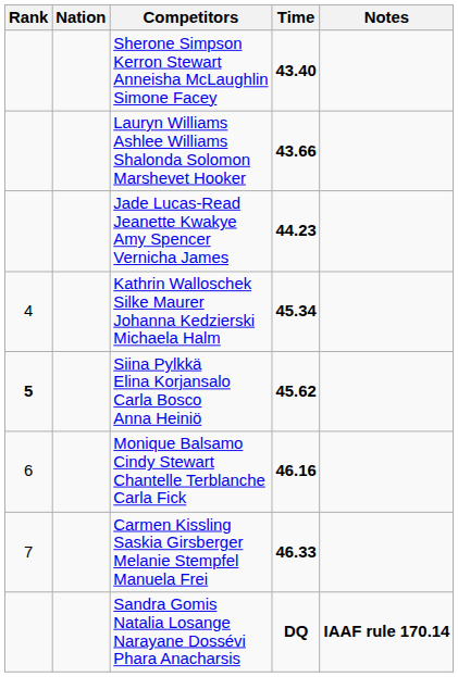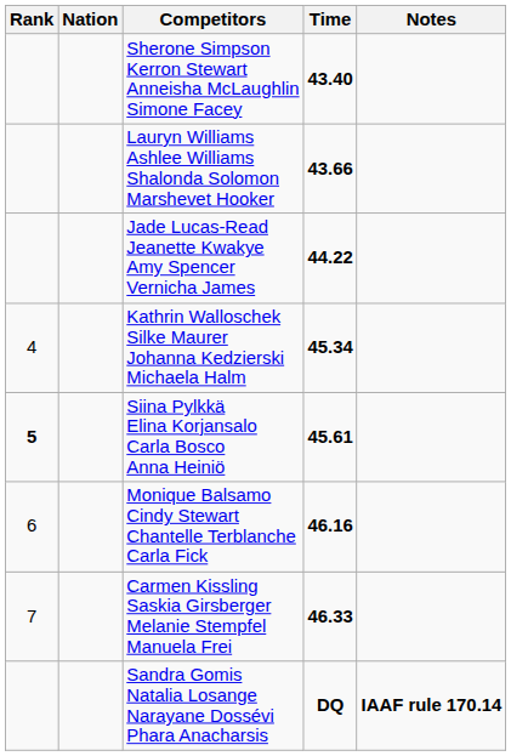 <table class="wikitable sortable" style="text-align:center">
 <tr>
 <th>Rank</th>
 <th>Nation</th>
 <th>Competitors</th>
 <th>Time</th>
 <th>Notes</th>
 </tr>
 <tr>
 <td></td>
 <td align=left></td>
 <td align=left><a href='#'>Sherone Simpson</a><br><a href='#'>Kerron Stewart</a><br><a href='#'>Anneisha McLaughlin</a><br><a href='#'>Simone Facey</a></td>
 <td><strong>43.40</strong></td>
 <td></td>
 </tr>
 <tr>
 <td></td>
 <td align=left></td>
 <td align=left><a href='#'>Lauryn Williams</a><br><a href='#'>Ashlee Williams</a><br><a href='#'>Shalonda Solomon</a><br><a href='#'>Marshevet Hooker</a></td>
 <td><strong>43.66</strong></td>
 <td></td>
 </tr>
 <tr>
 <td></td>
 <td align=left></td>
 <td align=left><a href='#'>Jade Lucas-Read</a><br><a href='#'>Jeanette Kwakye</a><br><a href='#'>Amy Spencer</a><br><a href='#'>Vernicha James</a></td>
-<td><strong>44.23</strong></td>
+<td><strong>44.22</strong></td>
 <td></td>
 </tr>
 <tr>
 <td>4</td>
 <td align=left></td>
 <td align=left><a href='#'>Kathrin Walloschek</a><br><a href='#'>Silke Maurer</a><br><a href='#'>Johanna Kedzierski</a><br><a href='#'>Michaela Halm</a></td>
 <td><strong>45.34</strong></td>
 <td></td>
 </tr>
 <tr>
 <td><strong>5</strong></td>
 <td align=left></td>
 <td align=left><a href='#'>Siina Pylkkä</a><br><a href='#'>Elina Korjansalo</a><br><a href='#'>Carla Bosco</a><br><a href='#'>Anna Heiniö</a></td>
-<td><strong>45.62</strong></td>
+<td><strong>45.61</strong></td>
 <td></td>
 </tr>
 <tr>
 <td>6</td>
 <td align=left></td>
 <td align=left><a href='#'>Monique Balsamo</a><br><a href='#'>Cindy Stewart</a><br><a href='#'>Chantelle Terblanche</a><br><a href='#'>Carla Fick</a></td>
 <td><strong>46.16</strong></td>
 <td></td>
 </tr>
 <tr>
 <td>7</td>
 <td align=left></td>
 <td align=left><a href='#'>Carmen Kissling</a><br><a href='#'>Saskia Girsberger</a><br><a href='#'>Melanie Stempfel</a><br><a href='#'>Manuela Frei</a></td>
 <td><strong>46.33</strong></td>
 <td></td>
 </tr>
 <tr>
 <td></td>
 <td align=left></td>
 <td align=left><a href='#'>Sandra Gomis</a><br><a href='#'>Natalia Losange</a><br><a href='#'>Narayane Dossévi</a><br><a href='#'>Phara Anacharsis</a></td>
 <td><strong>DQ</strong></td>
 <td><strong>IAAF rule 170.14</strong></td>
 </tr>
 </table>
